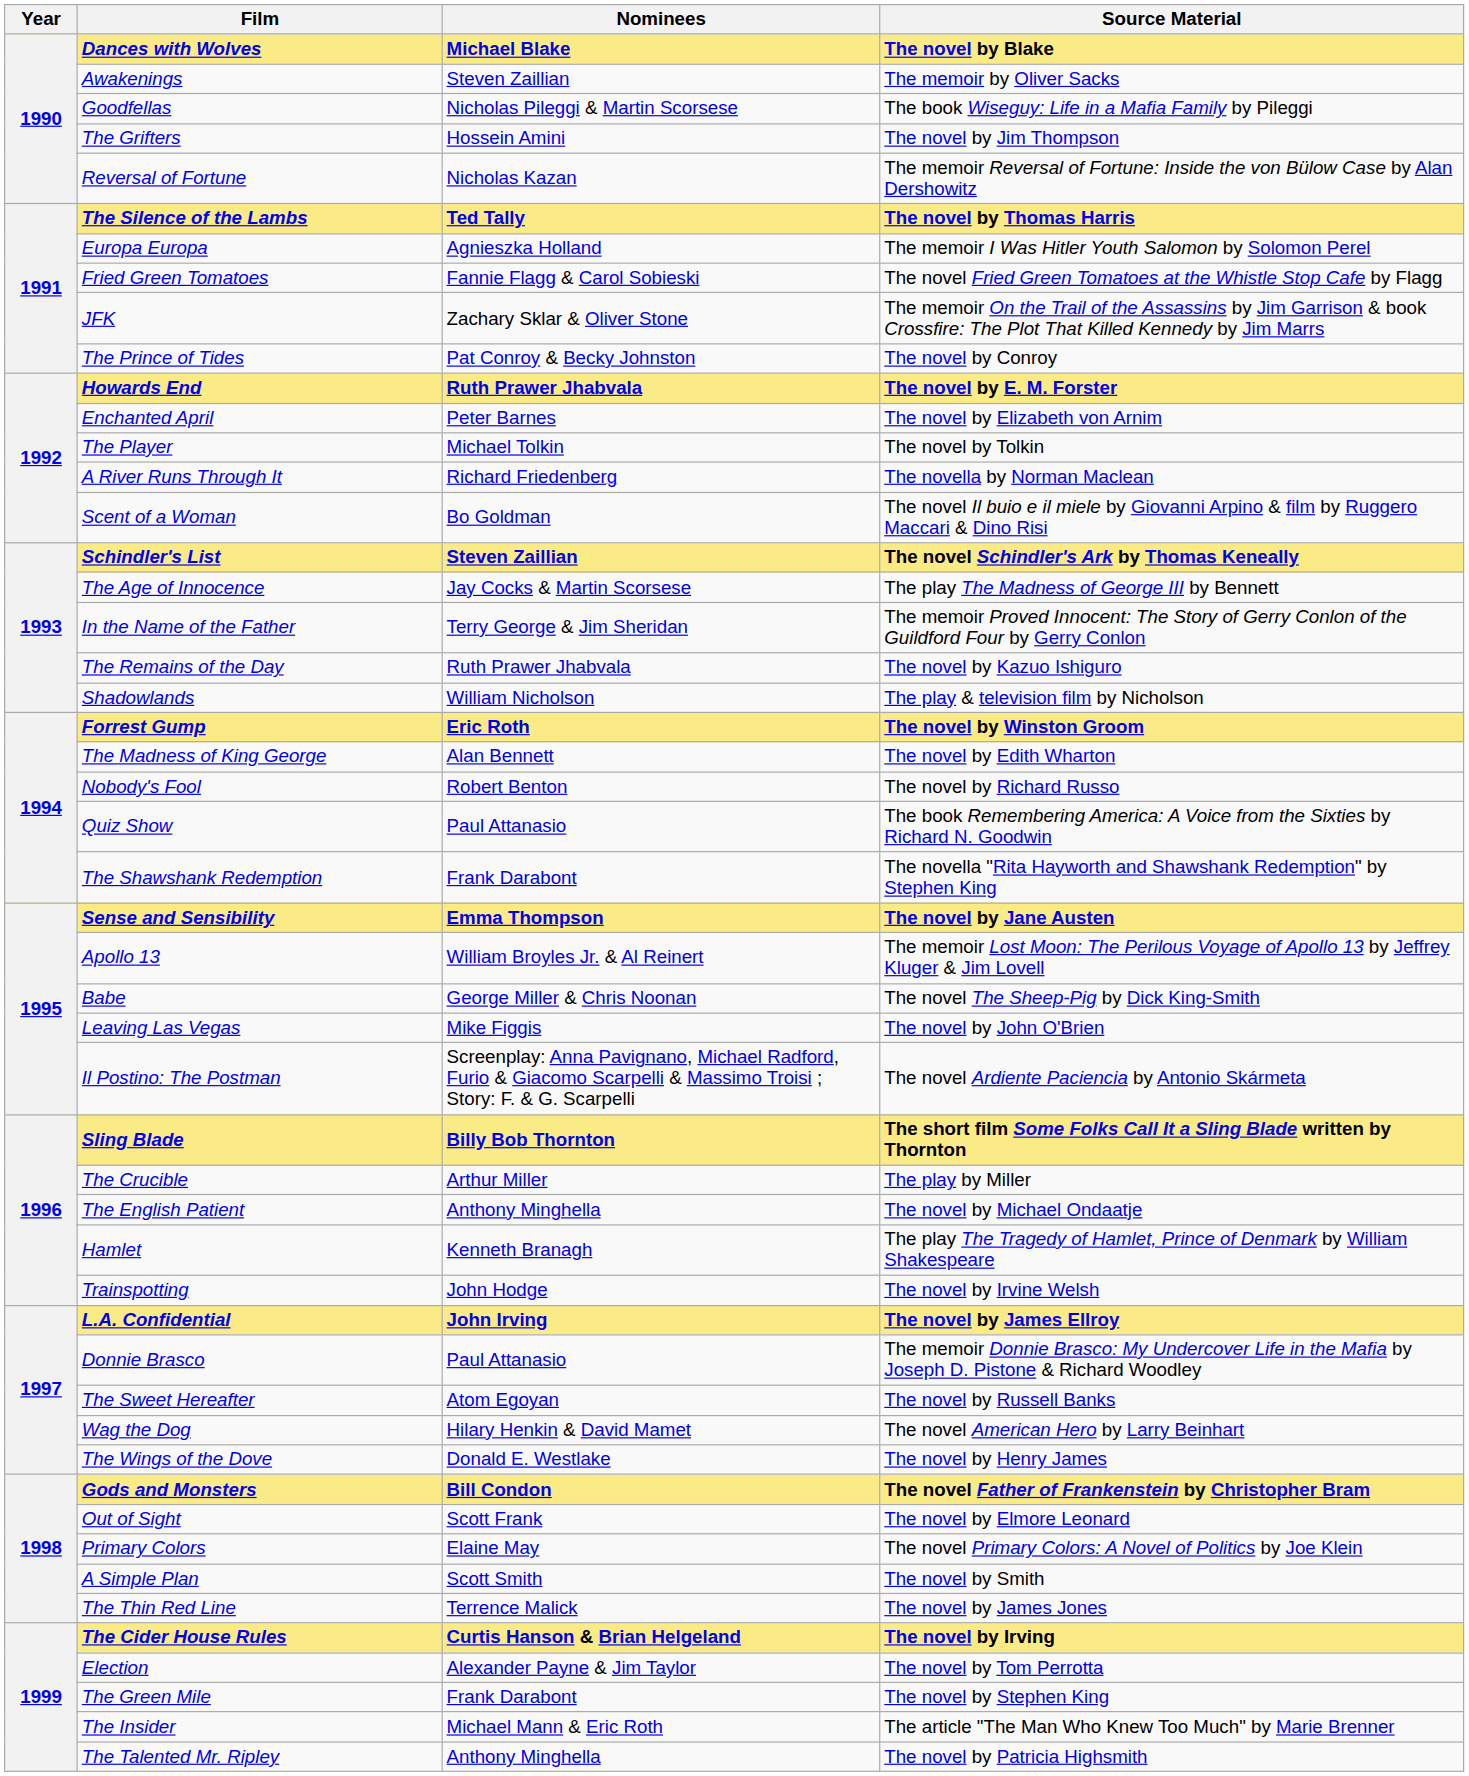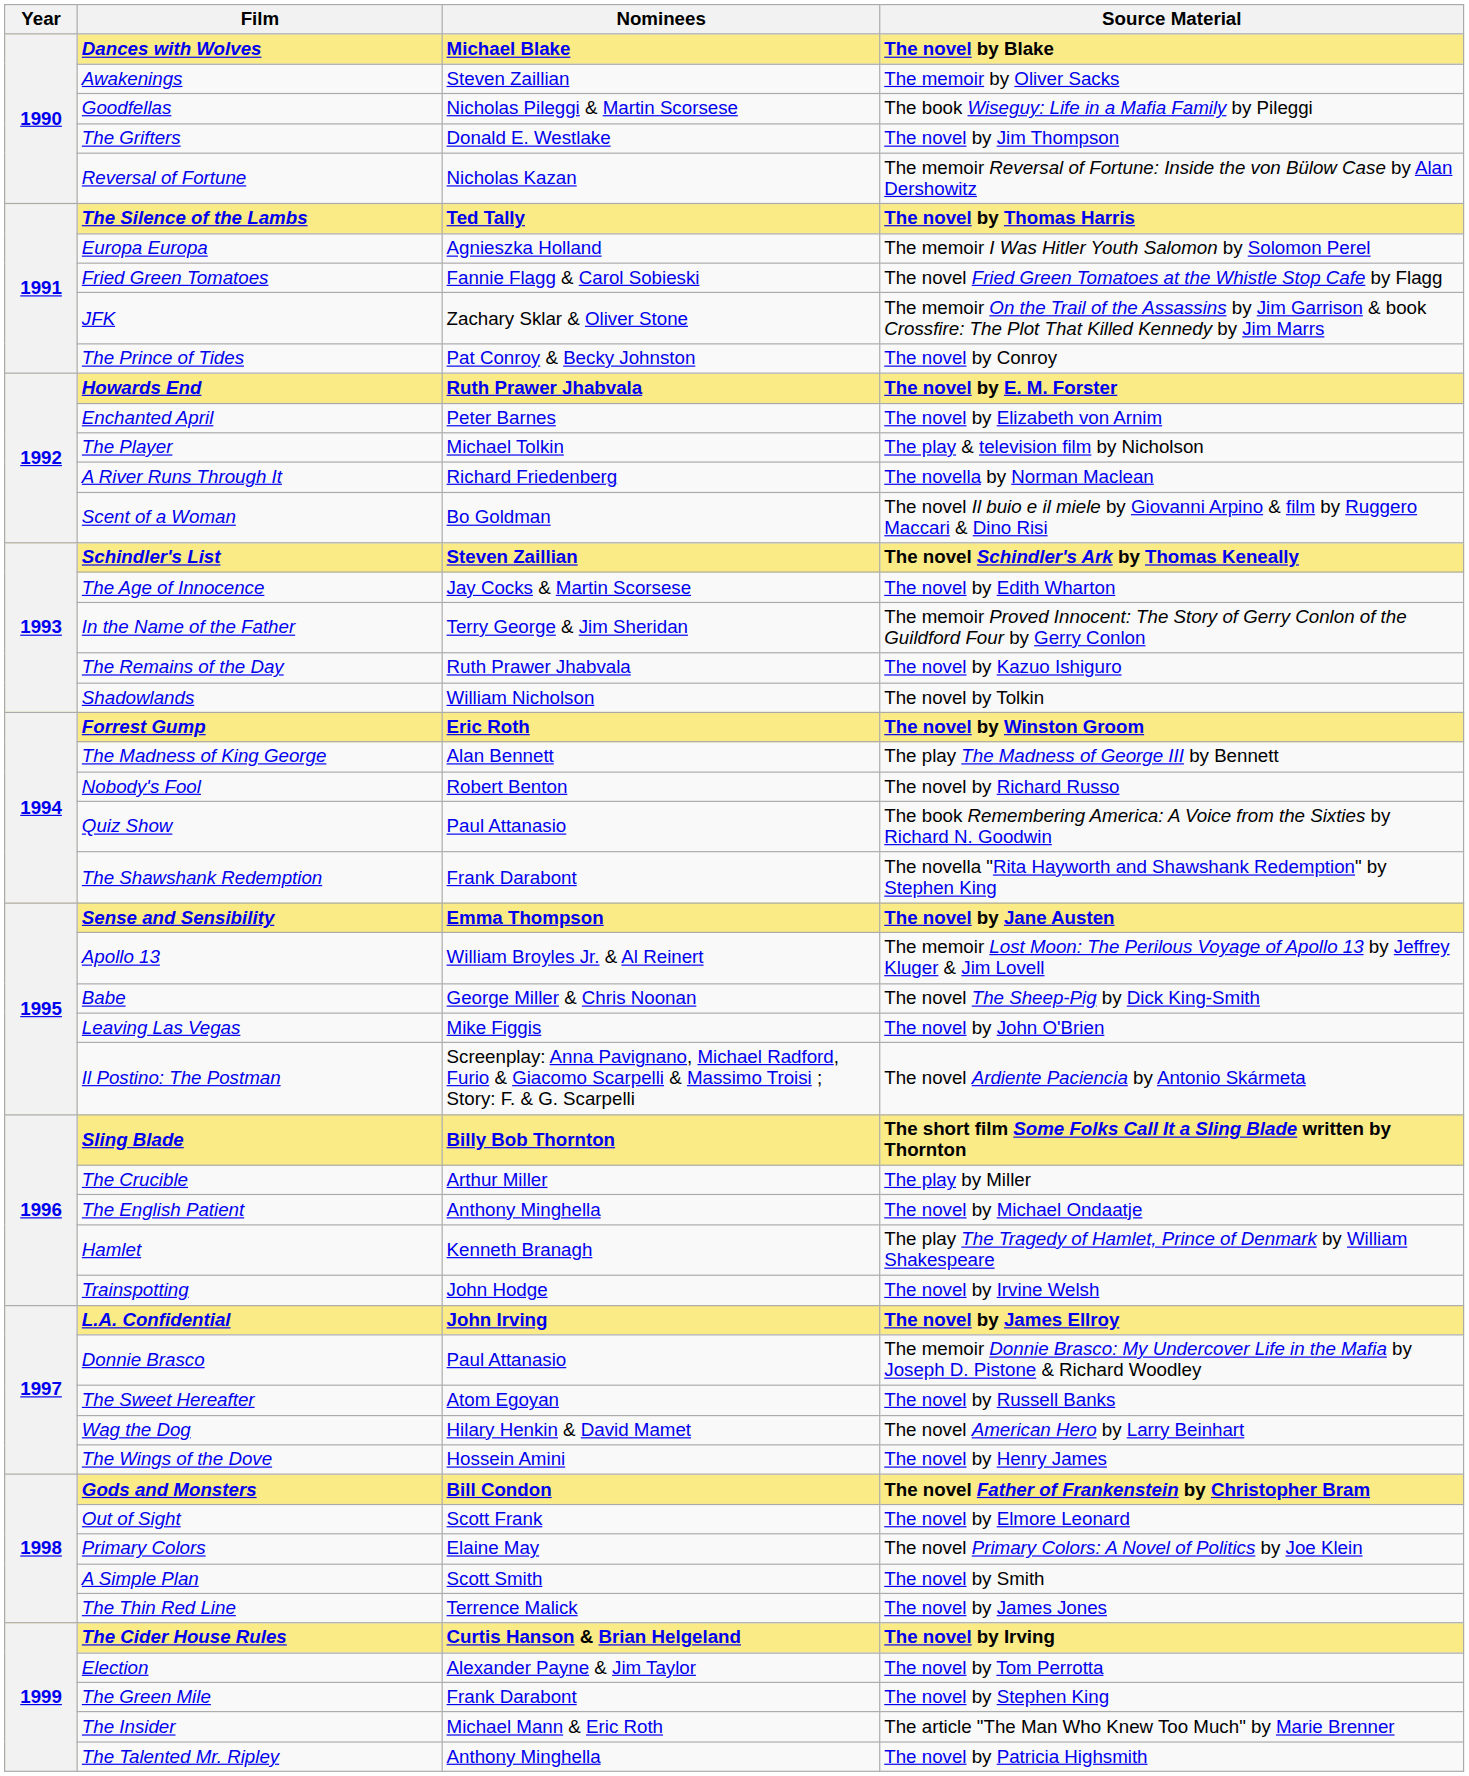 <table class="wikitable">
 <tr>
 <th width="5%">Year</th>
 <th width="25%">Film</th>
 <th width="30%">Nominees</th>
 <th width="40%">Source Material</th>
 </tr>
 <tr style="background:#FAEB86">
 <th rowspan="5"><a href='#'>1990</a><br></th>
 <td><strong><em><a href='#'>Dances with Wolves</a></em></strong></td>
 <td><strong><a href='#'>Michael Blake</a></strong></td>
 <td><strong><a href='#'>The novel</a> by Blake</strong></td>
 </tr>
 <tr>
 <td><em><a href='#'>Awakenings</a></em></td>
 <td><a href='#'>Steven Zaillian</a></td>
 <td><a href='#'>The memoir</a> by <a href='#'>Oliver Sacks</a></td>
 </tr>
 <tr>
 <td><em><a href='#'>Goodfellas</a></em></td>
 <td><a href='#'>Nicholas Pileggi</a> & <a href='#'>Martin Scorsese</a></td>
 <td>The book <em><a href='#'>Wiseguy: Life in a Mafia Family</a></em> by Pileggi</td>
 </tr>
 <tr>
 <td><em><a href='#'>The Grifters</a></em></td>
-<td><a href='#'>Hossein Amini</a></td>
+<td><a href='#'>Donald E. Westlake</a></td>
 <td><a href='#'>The novel</a> by <a href='#'>Jim Thompson</a></td>
 </tr>
 <tr>
 <td><em><a href='#'>Reversal of Fortune</a></em></td>
 <td><a href='#'>Nicholas Kazan</a></td>
 <td>The memoir <em>Reversal of Fortune: Inside the von Bülow Case</em> by <a href='#'>Alan Dershowitz</a></td>
 </tr>
 <tr style="background:#FAEB86">
 <th rowspan="5"><a href='#'>1991</a><br></th>
 <td><strong><em><a href='#'>The Silence of the Lambs</a></em></strong></td>
 <td><strong><a href='#'>Ted Tally</a></strong></td>
 <td><strong><a href='#'>The novel</a> by <a href='#'>Thomas Harris</a></strong></td>
 </tr>
 <tr>
 <td><em><a href='#'>Europa Europa</a></em></td>
 <td><a href='#'>Agnieszka Holland</a></td>
 <td>The memoir <em>I Was Hitler Youth Salomon</em> by <a href='#'>Solomon Perel</a></td>
 </tr>
 <tr>
 <td><em><a href='#'>Fried Green Tomatoes</a></em></td>
 <td><a href='#'>Fannie Flagg</a> & <a href='#'>Carol Sobieski</a> </td>
 <td>The novel <em><a href='#'>Fried Green Tomatoes at the Whistle Stop Cafe</a></em> by Flagg</td>
 </tr>
 <tr>
 <td><em><a href='#'>JFK</a></em></td>
 <td>Zachary Sklar & <a href='#'>Oliver Stone</a></td>
 <td>The memoir <em><a href='#'>On the Trail of the Assassins</a></em> by <a href='#'>Jim Garrison</a> & book <em>Crossfire: The Plot That Killed Kennedy</em> by <a href='#'>Jim Marrs</a></td>
 </tr>
 <tr>
 <td><em><a href='#'>The Prince of Tides</a></em></td>
 <td><a href='#'>Pat Conroy</a> & <a href='#'>Becky Johnston</a></td>
 <td><a href='#'>The novel</a> by Conroy</td>
 </tr>
 <tr style="background:#FAEB86">
 <th rowspan="5"><a href='#'>1992</a><br></th>
 <td><strong><em><a href='#'>Howards End</a></em></strong></td>
 <td><strong><a href='#'>Ruth Prawer Jhabvala</a></strong></td>
 <td><strong><a href='#'>The novel</a> by <a href='#'>E. M. Forster</a></strong></td>
 </tr>
 <tr>
 <td><em><a href='#'>Enchanted April</a></em></td>
 <td><a href='#'>Peter Barnes</a></td>
 <td><a href='#'>The novel</a> by <a href='#'>Elizabeth von Arnim</a></td>
 </tr>
 <tr>
 <td><em><a href='#'>The Player</a></em></td>
 <td><a href='#'>Michael Tolkin</a></td>
-<td>The novel by Tolkin</td>
+<td><a href='#'>The play</a> & <a href='#'>television film</a> by Nicholson</td>
 </tr>
 <tr>
 <td><em><a href='#'>A River Runs Through It</a></em></td>
 <td><a href='#'>Richard Friedenberg</a></td>
 <td><a href='#'>The novella</a> by <a href='#'>Norman Maclean</a></td>
 </tr>
 <tr>
 <td><em><a href='#'>Scent of a Woman</a></em></td>
 <td><a href='#'>Bo Goldman</a></td>
 <td>The novel <em>Il buio e il miele</em> by <a href='#'>Giovanni Arpino</a> & <a href='#'>film</a> by <a href='#'>Ruggero Maccari</a> & <a href='#'>Dino Risi</a></td>
 </tr>
 <tr style="background:#FAEB86">
 <th rowspan="5"><a href='#'>1993</a><br></th>
 <td><strong><em><a href='#'>Schindler's List</a></em></strong></td>
 <td><strong><a href='#'>Steven Zaillian</a></strong></td>
 <td><strong>The novel <em><a href='#'>Schindler's Ark</a></em> by <a href='#'>Thomas Keneally</a></strong></td>
 </tr>
 <tr>
 <td><em><a href='#'>The Age of Innocence</a></em></td>
 <td><a href='#'>Jay Cocks</a> & <a href='#'>Martin Scorsese</a></td>
-<td>The play <em><a href='#'>The Madness of George III</a></em> by Bennett</td>
+<td><a href='#'>The novel</a> by <a href='#'>Edith Wharton</a></td>
 </tr>
 <tr>
 <td><em><a href='#'>In the Name of the Father</a></em></td>
 <td><a href='#'>Terry George</a> & <a href='#'>Jim Sheridan</a></td>
 <td>The memoir <em>Proved Innocent: The Story of Gerry Conlon of the Guildford Four</em> by <a href='#'>Gerry Conlon</a></td>
 </tr>
 <tr>
 <td><em><a href='#'>The Remains of the Day</a></em></td>
 <td><a href='#'>Ruth Prawer Jhabvala</a></td>
 <td><a href='#'>The novel</a> by <a href='#'>Kazuo Ishiguro</a></td>
 </tr>
 <tr>
 <td><em><a href='#'>Shadowlands</a></em></td>
 <td><a href='#'>William Nicholson</a></td>
-<td><a href='#'>The play</a> & <a href='#'>television film</a> by Nicholson</td>
+<td>The novel by Tolkin</td>
 </tr>
 <tr style="background:#FAEB86">
 <th rowspan="5"><a href='#'>1994</a><br></th>
 <td><strong><em><a href='#'>Forrest Gump</a></em></strong></td>
 <td><strong><a href='#'>Eric Roth</a></strong></td>
 <td><strong><a href='#'>The novel</a> by <a href='#'>Winston Groom</a></strong></td>
 </tr>
 <tr>
 <td><em><a href='#'>The Madness of King George</a></em></td>
 <td><a href='#'>Alan Bennett</a></td>
-<td><a href='#'>The novel</a> by <a href='#'>Edith Wharton</a></td>
+<td>The play <em><a href='#'>The Madness of George III</a></em> by Bennett</td>
 </tr>
 <tr>
 <td><em><a href='#'>Nobody's Fool</a></em></td>
 <td><a href='#'>Robert Benton</a></td>
 <td>The novel by <a href='#'>Richard Russo</a></td>
 </tr>
 <tr>
 <td><em><a href='#'>Quiz Show</a></em></td>
 <td><a href='#'>Paul Attanasio</a></td>
 <td>The book <em>Remembering America: A Voice from the Sixties</em> by <a href='#'>Richard N. Goodwin</a></td>
 </tr>
 <tr>
 <td><em><a href='#'>The Shawshank Redemption</a></em></td>
 <td><a href='#'>Frank Darabont</a></td>
 <td>The novella "<a href='#'>Rita Hayworth and Shawshank Redemption</a>" by <a href='#'>Stephen King</a></td>
 </tr>
 <tr style="background:#FAEB86">
 <th rowspan="5"><a href='#'>1995</a><br></th>
 <td><strong><em><a href='#'>Sense and Sensibility</a></em></strong></td>
 <td><strong><a href='#'>Emma Thompson</a></strong></td>
 <td><strong><a href='#'>The novel</a> by <a href='#'>Jane Austen</a></strong></td>
 </tr>
 <tr>
 <td><em><a href='#'>Apollo 13</a></em></td>
 <td><a href='#'>William Broyles Jr.</a> & <a href='#'>Al Reinert</a></td>
 <td>The memoir <em><a href='#'>Lost Moon: The Perilous Voyage of Apollo 13</a></em> by <a href='#'>Jeffrey Kluger</a> & <a href='#'>Jim Lovell</a></td>
 </tr>
 <tr>
 <td><em><a href='#'>Babe</a></em></td>
 <td><a href='#'>George Miller</a> & <a href='#'>Chris Noonan</a></td>
 <td>The novel <em><a href='#'>The Sheep-Pig</a></em> by <a href='#'>Dick King-Smith</a></td>
 </tr>
 <tr>
 <td><em><a href='#'>Leaving Las Vegas</a></em></td>
 <td><a href='#'>Mike Figgis</a></td>
 <td><a href='#'>The novel</a> by <a href='#'>John O'Brien</a></td>
 </tr>
 <tr>
 <td><em><a href='#'>Il Postino: The Postman</a></em></td>
 <td>Screenplay: <a href='#'>Anna Pavignano</a>, <a href='#'>Michael Radford</a>, <a href='#'>Furio</a> & <a href='#'>Giacomo Scarpelli</a> & <a href='#'>Massimo Troisi</a> ; Story: F. & G. Scarpelli</td>
 <td>The novel <em><a href='#'>Ardiente Paciencia</a></em> by <a href='#'>Antonio Skármeta</a></td>
 </tr>
 <tr style="background:#FAEB86">
 <th rowspan="5"><a href='#'>1996</a><br></th>
 <td><strong><em><a href='#'>Sling Blade</a></em></strong></td>
 <td><strong><a href='#'>Billy Bob Thornton</a></strong></td>
 <td><strong>The short film <em><a href='#'>Some Folks Call It a Sling Blade</a></em> written by Thornton</strong></td>
 </tr>
 <tr>
 <td><em><a href='#'>The Crucible</a></em></td>
 <td><a href='#'>Arthur Miller</a></td>
 <td><a href='#'>The play</a> by Miller</td>
 </tr>
 <tr>
 <td><em><a href='#'>The English Patient</a></em></td>
 <td><a href='#'>Anthony Minghella</a></td>
 <td><a href='#'>The novel</a> by <a href='#'>Michael Ondaatje</a></td>
 </tr>
 <tr>
 <td><em><a href='#'>Hamlet</a></em></td>
 <td><a href='#'>Kenneth Branagh</a></td>
 <td>The play <em><a href='#'>The Tragedy of Hamlet, Prince of Denmark</a></em> by <a href='#'>William Shakespeare</a></td>
 </tr>
 <tr>
 <td><em><a href='#'>Trainspotting</a></em></td>
 <td><a href='#'>John Hodge</a></td>
 <td><a href='#'>The novel</a> by <a href='#'>Irvine Welsh</a></td>
 </tr>
 <tr style="background:#FAEB86">
 <th rowspan="5"><a href='#'>1997</a><br></th>
 <td><strong><em><a href='#'>L.A. Confidential</a></em></strong></td>
 <td><strong><a href='#'>John Irving</a></strong></td>
 <td><strong><a href='#'>The novel</a> by <a href='#'>James Ellroy</a></strong></td>
 </tr>
 <tr>
 <td><em><a href='#'>Donnie Brasco</a></em></td>
 <td><a href='#'>Paul Attanasio</a></td>
 <td>The memoir <em><a href='#'>Donnie Brasco: My Undercover Life in the Mafia</a></em> by <a href='#'>Joseph D. Pistone</a> & Richard Woodley</td>
 </tr>
 <tr>
 <td><em><a href='#'>The Sweet Hereafter</a></em></td>
 <td><a href='#'>Atom Egoyan</a></td>
 <td><a href='#'>The novel</a> by <a href='#'>Russell Banks</a></td>
 </tr>
 <tr>
 <td><em><a href='#'>Wag the Dog</a></em></td>
 <td><a href='#'>Hilary Henkin</a> & <a href='#'>David Mamet</a></td>
 <td>The novel <em><a href='#'>American Hero</a></em> by <a href='#'>Larry Beinhart</a></td>
 </tr>
 <tr>
 <td><em><a href='#'>The Wings of the Dove</a></em></td>
-<td><a href='#'>Donald E. Westlake</a></td>
+<td><a href='#'>Hossein Amini</a></td>
 <td><a href='#'>The novel</a> by <a href='#'>Henry James</a></td>
 </tr>
 <tr style="background:#FAEB86">
 <th rowspan="5"><a href='#'>1998</a><br></th>
 <td><strong><em><a href='#'>Gods and Monsters</a></em></strong></td>
 <td><strong><a href='#'>Bill Condon</a></strong></td>
 <td><strong>The novel <em><a href='#'>Father of Frankenstein</a></em> by <a href='#'>Christopher Bram</a></strong></td>
 </tr>
 <tr>
 <td><em><a href='#'>Out of Sight</a></em></td>
 <td><a href='#'>Scott Frank</a></td>
 <td><a href='#'>The novel</a> by <a href='#'>Elmore Leonard</a></td>
 </tr>
 <tr>
 <td><em><a href='#'>Primary Colors</a></em></td>
 <td><a href='#'>Elaine May</a></td>
 <td>The novel <em><a href='#'>Primary Colors: A Novel of Politics</a></em> by <a href='#'>Joe Klein</a></td>
 </tr>
 <tr>
 <td><em><a href='#'>A Simple Plan</a></em></td>
 <td><a href='#'>Scott Smith</a></td>
 <td><a href='#'>The novel</a> by Smith</td>
 </tr>
 <tr>
 <td><em><a href='#'>The Thin Red Line</a></em></td>
 <td><a href='#'>Terrence Malick</a></td>
 <td><a href='#'>The novel</a> by <a href='#'>James Jones</a></td>
 </tr>
 <tr style="background:#FAEB86">
 <th rowspan="5"><a href='#'>1999</a><br></th>
 <td><strong><em><a href='#'>The Cider House Rules</a></em></strong></td>
 <td><strong><a href='#'>Curtis Hanson</a> & <a href='#'>Brian Helgeland</a></strong></td>
 <td><strong><a href='#'>The novel</a> by Irving</strong></td>
 </tr>
 <tr>
 <td><em><a href='#'>Election</a></em></td>
 <td><a href='#'>Alexander Payne</a> & <a href='#'>Jim Taylor</a></td>
 <td><a href='#'>The novel</a> by <a href='#'>Tom Perrotta</a></td>
 </tr>
 <tr>
 <td><em><a href='#'>The Green Mile</a></em></td>
 <td><a href='#'>Frank Darabont</a></td>
 <td><a href='#'>The novel</a> by <a href='#'>Stephen King</a></td>
 </tr>
 <tr>
 <td><em><a href='#'>The Insider</a></em></td>
 <td><a href='#'>Michael Mann</a> & <a href='#'>Eric Roth</a></td>
 <td>The article "The Man Who Knew Too Much" by <a href='#'>Marie Brenner</a></td>
 </tr>
 <tr>
 <td><em><a href='#'>The Talented Mr. Ripley</a></em></td>
 <td><a href='#'>Anthony Minghella</a></td>
 <td><a href='#'>The novel</a> by <a href='#'>Patricia Highsmith</a></td>
 </tr>
 </table>
